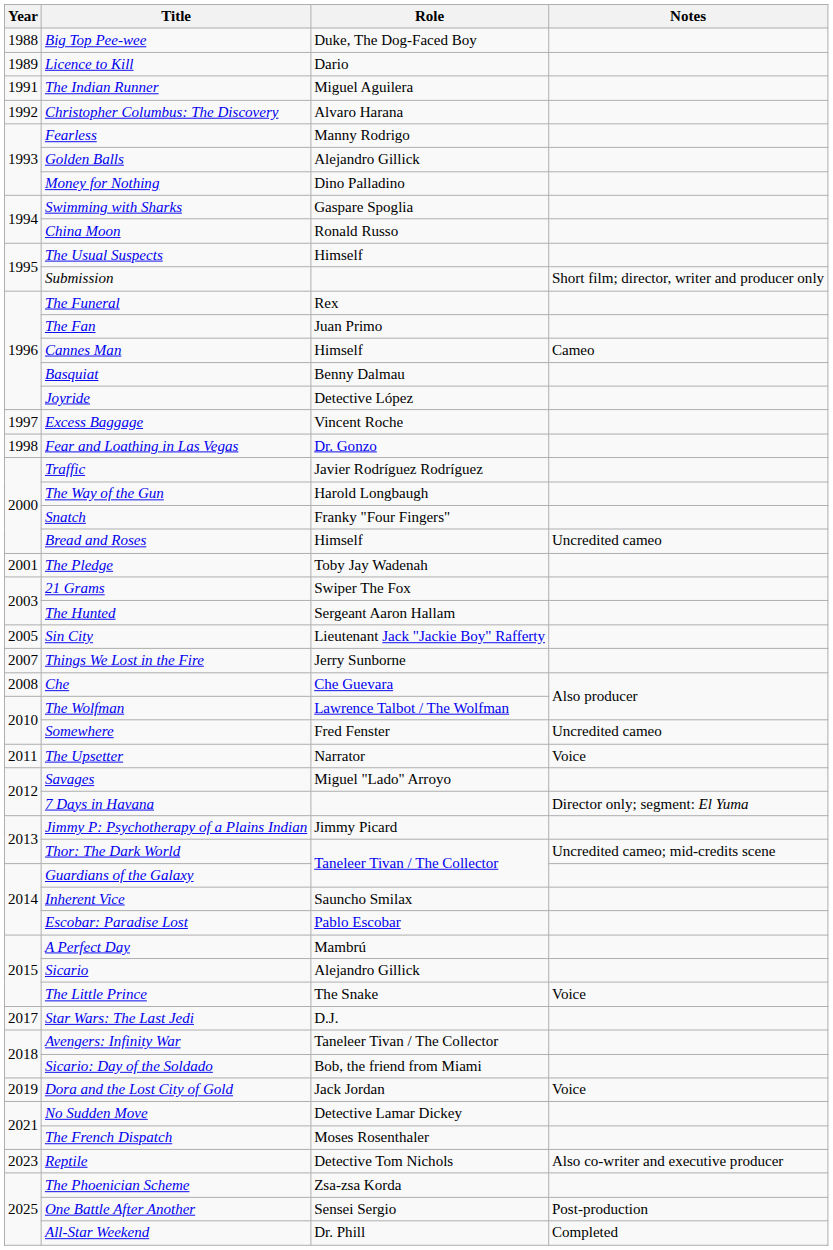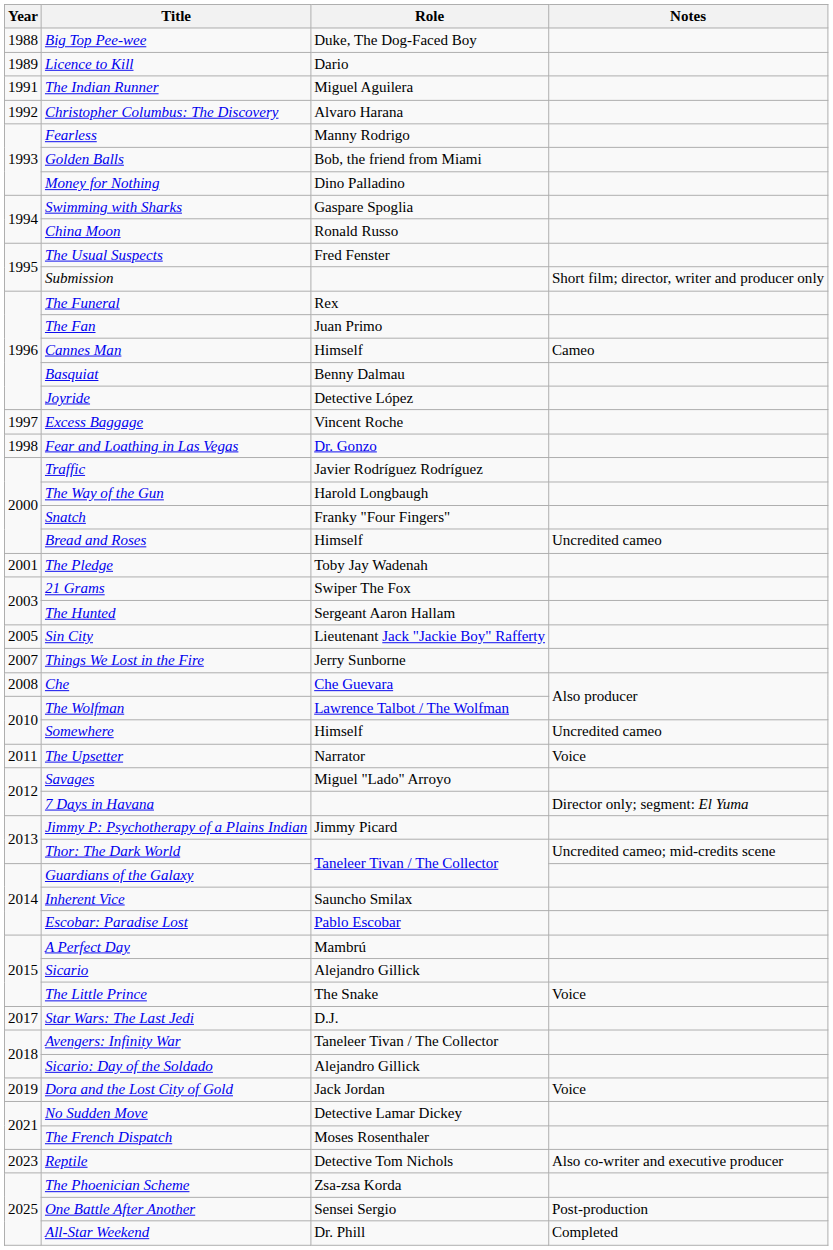 <table class="wikitable sortable">
 <tr>
 <th>Year</th>
 <th>Title</th>
 <th>Role</th>
 <th class="unsortable">Notes</th>
 </tr>
 <tr>
 <td>1988</td>
 <td><em><a href='#'>Big Top Pee-wee</a></em></td>
 <td>Duke, The Dog-Faced Boy</td>
 <td></td>
 </tr>
 <tr>
 <td>1989</td>
 <td><em><a href='#'>Licence to Kill</a></em></td>
 <td>Dario</td>
 <td></td>
 </tr>
 <tr>
 <td>1991</td>
 <td><em><a href='#'>The Indian Runner</a></em></td>
 <td>Miguel Aguilera</td>
 <td></td>
 </tr>
 <tr>
 <td>1992</td>
 <td><em><a href='#'>Christopher Columbus: The Discovery</a></em></td>
 <td>Alvaro Harana</td>
 <td></td>
 </tr>
 <tr>
 <td rowspan="3">1993</td>
 <td><em><a href='#'>Fearless</a></em></td>
 <td>Manny Rodrigo</td>
 <td></td>
 </tr>
 <tr>
 <td><em><a href='#'>Golden Balls</a></em></td>
-<td>Alejandro Gillick</td>
+<td>Bob, the friend from Miami</td>
 <td></td>
 </tr>
 <tr>
 <td><em><a href='#'>Money for Nothing</a></em></td>
 <td>Dino Palladino</td>
 <td></td>
 </tr>
 <tr>
 <td rowspan="2">1994</td>
 <td><em><a href='#'>Swimming with Sharks</a></em></td>
 <td>Gaspare Spoglia</td>
 <td></td>
 </tr>
 <tr>
 <td><em><a href='#'>China Moon</a></em></td>
 <td>Ronald Russo</td>
 <td></td>
 </tr>
 <tr>
 <td rowspan="2">1995</td>
 <td><em><a href='#'>The Usual Suspects</a></em></td>
-<td>Himself</td>
+<td>Fred Fenster</td>
 <td></td>
 </tr>
 <tr>
 <td><em>Submission</em></td>
 <td></td>
 <td>Short film; director, writer and producer only</td>
 </tr>
 <tr>
 <td rowspan="5">1996</td>
 <td><em><a href='#'>The Funeral</a></em></td>
 <td>Rex</td>
 <td></td>
 </tr>
 <tr>
 <td><em><a href='#'>The Fan</a></em></td>
 <td>Juan Primo</td>
 <td></td>
 </tr>
 <tr>
 <td><em><a href='#'>Cannes Man</a></em></td>
 <td>Himself</td>
 <td>Cameo</td>
 </tr>
 <tr>
 <td><em><a href='#'>Basquiat</a></em></td>
 <td>Benny Dalmau</td>
 <td></td>
 </tr>
 <tr>
 <td><em><a href='#'>Joyride</a></em></td>
 <td>Detective López</td>
 <td></td>
 </tr>
 <tr>
 <td>1997</td>
 <td><em><a href='#'>Excess Baggage</a></em></td>
 <td>Vincent Roche</td>
 <td></td>
 </tr>
 <tr>
 <td>1998</td>
 <td><em><a href='#'>Fear and Loathing in Las Vegas</a></em></td>
 <td><a href='#'>Dr. Gonzo</a></td>
 <td></td>
 </tr>
 <tr>
 <td rowspan="4">2000</td>
 <td><em><a href='#'>Traffic</a></em></td>
 <td>Javier Rodríguez Rodríguez</td>
 <td></td>
 </tr>
 <tr>
 <td><em><a href='#'>The Way of the Gun</a></em></td>
 <td>Harold Longbaugh</td>
 <td></td>
 </tr>
 <tr>
 <td><em><a href='#'>Snatch</a></em></td>
 <td>Franky "Four Fingers"</td>
 <td></td>
 </tr>
 <tr>
 <td><em><a href='#'>Bread and Roses</a></em></td>
 <td>Himself</td>
 <td>Uncredited cameo</td>
 </tr>
 <tr>
 <td>2001</td>
 <td><em><a href='#'>The Pledge</a></em></td>
 <td>Toby Jay Wadenah</td>
 <td></td>
 </tr>
 <tr>
 <td rowspan="2">2003</td>
 <td><em><a href='#'>21 Grams</a></em></td>
 <td>Swiper The Fox</td>
 <td></td>
 </tr>
 <tr>
 <td><em><a href='#'>The Hunted</a></em></td>
 <td>Sergeant Aaron Hallam</td>
 <td></td>
 </tr>
 <tr>
 <td>2005</td>
 <td><em><a href='#'>Sin City</a></em></td>
 <td>Lieutenant <a href='#'>Jack "Jackie Boy" Rafferty</a></td>
 <td></td>
 </tr>
 <tr>
 <td>2007</td>
 <td><em><a href='#'>Things We Lost in the Fire</a></em></td>
 <td>Jerry Sunborne</td>
 <td></td>
 </tr>
 <tr>
 <td>2008</td>
 <td><em><a href='#'>Che</a></em></td>
 <td><a href='#'>Che Guevara</a></td>
 <td rowspan="2">Also producer</td>
 </tr>
 <tr>
 <td rowspan="2">2010</td>
 <td><em><a href='#'>The Wolfman</a></em></td>
 <td><a href='#'>Lawrence Talbot / The Wolfman</a></td>
 </tr>
 <tr>
 <td><em><a href='#'>Somewhere</a></em></td>
-<td>Fred Fenster</td>
+<td>Himself</td>
 <td>Uncredited cameo</td>
 </tr>
 <tr>
 <td>2011</td>
 <td><em><a href='#'>The Upsetter</a></em></td>
 <td>Narrator</td>
 <td>Voice</td>
 </tr>
 <tr>
 <td rowspan="2">2012</td>
 <td><em><a href='#'>Savages</a></em></td>
 <td>Miguel "Lado" Arroyo</td>
 <td></td>
 </tr>
 <tr>
 <td><em><a href='#'>7 Days in Havana</a></em></td>
 <td></td>
 <td>Director only; segment: <em>El Yuma</em></td>
 </tr>
 <tr>
 <td rowspan="2">2013</td>
 <td><em><a href='#'>Jimmy P: Psychotherapy of a Plains Indian</a></em></td>
 <td>Jimmy Picard</td>
 <td></td>
 </tr>
 <tr>
 <td><em><a href='#'>Thor: The Dark World</a></em></td>
 <td rowspan="2"><a href='#'>Taneleer Tivan / The Collector</a></td>
 <td>Uncredited cameo; mid-credits scene</td>
 </tr>
 <tr>
 <td rowspan="3">2014</td>
 <td><em><a href='#'>Guardians of the Galaxy</a></em></td>
 <td></td>
 </tr>
 <tr>
 <td><em><a href='#'>Inherent Vice</a></em></td>
 <td>Sauncho Smilax</td>
 <td></td>
 </tr>
 <tr>
 <td><em><a href='#'>Escobar: Paradise Lost</a></em></td>
 <td><a href='#'>Pablo Escobar</a></td>
 <td></td>
 </tr>
 <tr>
 <td rowspan="3">2015</td>
 <td><em><a href='#'>A Perfect Day</a></em></td>
 <td>Mambrú</td>
 <td></td>
 </tr>
 <tr>
 <td><em><a href='#'>Sicario</a></em></td>
 <td>Alejandro Gillick</td>
 <td></td>
 </tr>
 <tr>
 <td><em><a href='#'>The Little Prince</a></em></td>
 <td>The Snake</td>
 <td>Voice</td>
 </tr>
 <tr>
 <td>2017</td>
 <td><em><a href='#'>Star Wars: The Last Jedi</a></em></td>
 <td>D.J.</td>
 <td></td>
 </tr>
 <tr>
 <td rowspan="2">2018</td>
 <td><em><a href='#'>Avengers: Infinity War</a></em></td>
 <td>Taneleer Tivan / The Collector</td>
 <td></td>
 </tr>
 <tr>
 <td><em><a href='#'>Sicario: Day of the Soldado</a></em></td>
-<td>Bob, the friend from Miami</td>
+<td>Alejandro Gillick</td>
 <td></td>
 </tr>
 <tr>
 <td>2019</td>
 <td><em><a href='#'>Dora and the Lost City of Gold</a></em></td>
 <td>Jack Jordan</td>
 <td>Voice</td>
 </tr>
 <tr>
 <td rowspan="2">2021</td>
 <td><em><a href='#'>No Sudden Move</a></em></td>
 <td>Detective Lamar Dickey</td>
 <td></td>
 </tr>
 <tr>
 <td><em><a href='#'>The French Dispatch</a></em></td>
 <td>Moses Rosenthaler</td>
 <td></td>
 </tr>
 <tr>
 <td>2023</td>
 <td><em><a href='#'>Reptile</a></em></td>
 <td>Detective Tom Nichols</td>
 <td>Also co-writer and executive producer</td>
 </tr>
 <tr>
 <td rowspan="3">2025</td>
 <td><em><a href='#'>The Phoenician Scheme</a></em></td>
 <td>Zsa-zsa Korda</td>
 <td></td>
 </tr>
 <tr>
 <td><em><a href='#'>One Battle After Another</a></em></td>
 <td>Sensei Sergio</td>
 <td>Post-production</td>
 </tr>
 <tr>
 <td><em><a href='#'>All-Star Weekend</a></em></td>
 <td>Dr. Phill</td>
 <td>Completed</td>
 </tr>
 </table>
